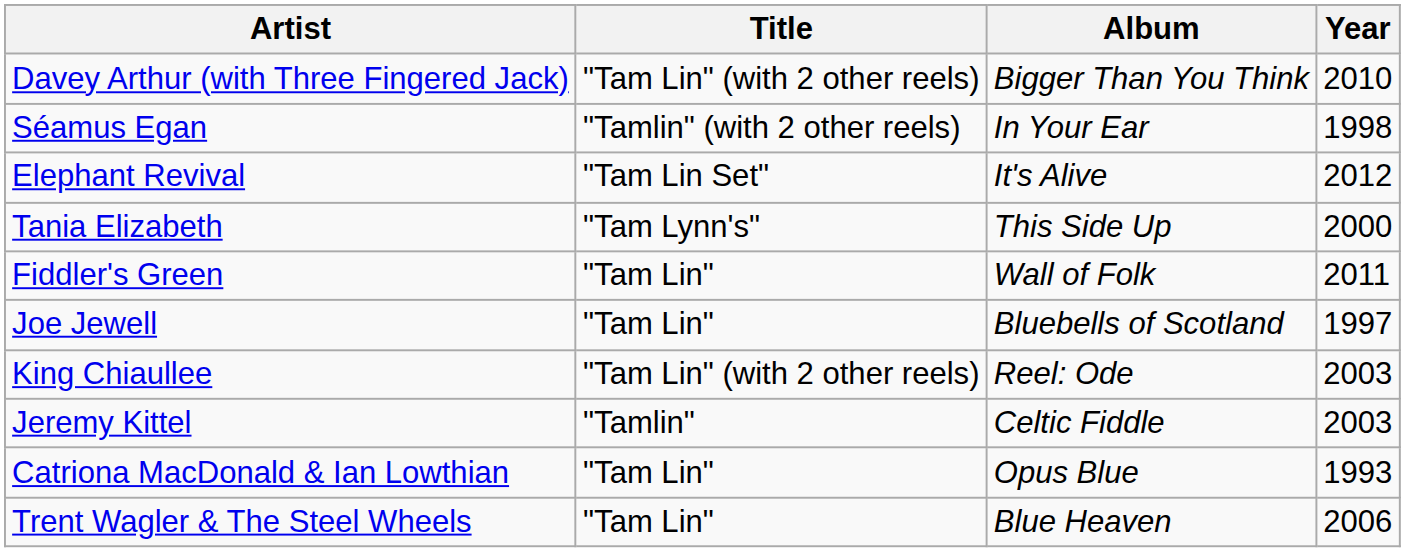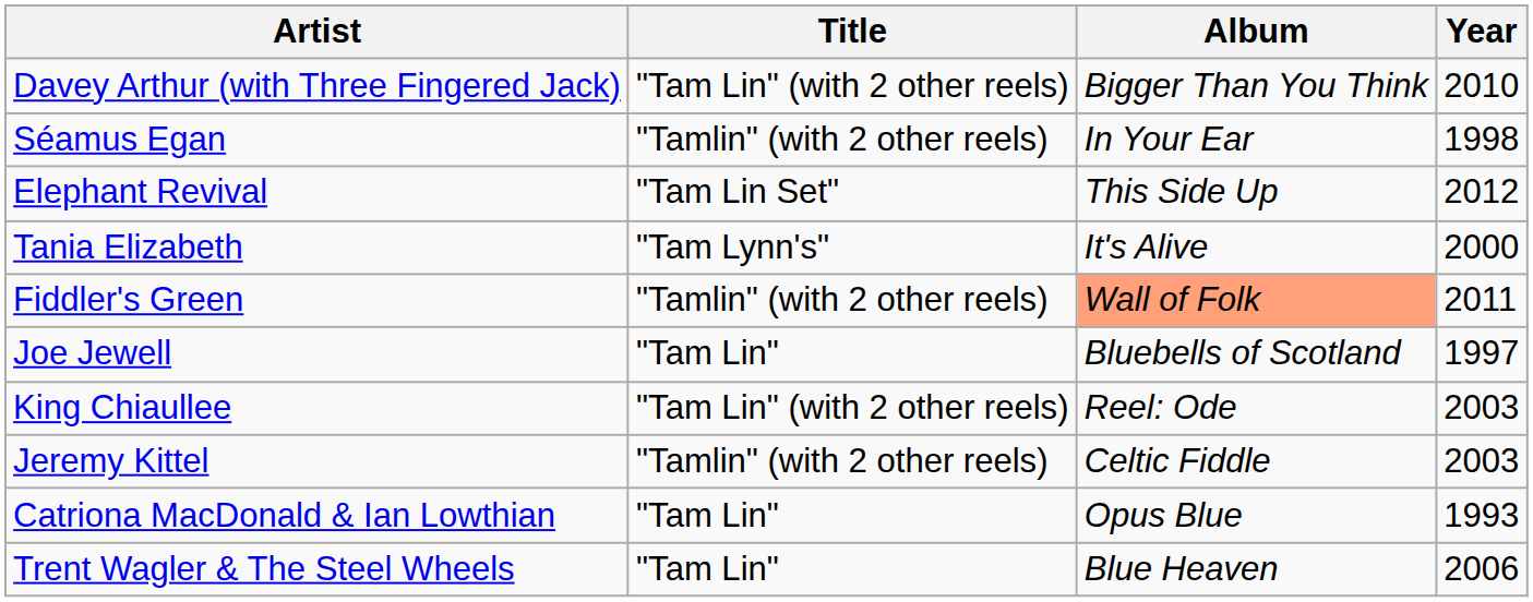 <table class="sortable wikitable plainrowheaders">
 <tr>
 <th scope="col">Artist</th>
 <th scope="col">Title</th>
 <th scope="col">Album</th>
 <th scope="col">Year</th>
 </tr>
 <tr>
 <td><a href='#'>Davey Arthur (with Three Fingered Jack)</a></td>
 <td>"Tam Lin" (with 2 other reels)</td>
 <td><em>Bigger Than You Think</em></td>
 <td>2010</td>
 </tr>
 <tr>
 <td><a href='#'>Séamus Egan</a></td>
 <td>"Tamlin" (with 2 other reels)</td>
 <td><em>In Your Ear</em></td>
 <td>1998</td>
 </tr>
 <tr>
 <td><a href='#'>Elephant Revival</a></td>
 <td>"Tam Lin Set"</td>
-<td><em>It's Alive</em></td>
+<td><em>This Side Up</em></td>
 <td>2012</td>
 </tr>
 <tr>
 <td><a href='#'>Tania Elizabeth</a></td>
 <td>"Tam Lynn's"</td>
-<td><em>This Side Up</em></td>
+<td><em>It's Alive</em></td>
 <td>2000</td>
 </tr>
 <tr>
 <td><a href='#'>Fiddler's Green</a></td>
-<td>"Tam Lin"</td>
-<td><em>Wall of Folk</em></td>
+<td>"Tamlin" (with 2 other reels)</td>
+<td style="background: lightsalmon;"><em>Wall of Folk</em></td>
 <td>2011</td>
 </tr>
 <tr>
 <td><a href='#'>Joe Jewell</a></td>
 <td>"Tam Lin"</td>
 <td><em>Bluebells of Scotland</em></td>
 <td>1997</td>
 </tr>
 <tr>
 <td><a href='#'>King Chiaullee</a></td>
 <td>"Tam Lin" (with 2 other reels)</td>
 <td><em>Reel: Ode</em></td>
 <td>2003</td>
 </tr>
 <tr>
 <td><a href='#'>Jeremy Kittel</a></td>
-<td>"Tamlin"</td>
+<td>"Tamlin" (with 2 other reels)</td>
 <td><em>Celtic Fiddle</em></td>
 <td>2003</td>
 </tr>
 <tr>
 <td><a href='#'>Catriona MacDonald & Ian Lowthian</a></td>
 <td>"Tam Lin"</td>
 <td><em>Opus Blue</em></td>
 <td>1993</td>
 </tr>
 <tr>
 <td><a href='#'>Trent Wagler & The Steel Wheels</a></td>
 <td>"Tam Lin"</td>
 <td><em>Blue Heaven</em></td>
 <td>2006</td>
 </tr>
 </table>
